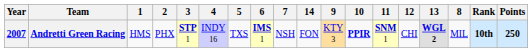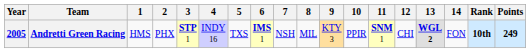 <table class="wikitable" style="text-align:center; font-size:85%">
 <tr>
 <th>Year</th>
 <th>Team</th>
 <th>1</th>
 <th>2</th>
 <th>3</th>
 <th>4</th>
 <th>5</th>
 <th>6</th>
 <th>7</th>
-<th>14</th>
+<th>8</th>
 <th>9</th>
 <th>10</th>
 <th>11</th>
 <th>12</th>
 <th>13</th>
-<th>8</th>
+<th>14</th>
 <th>Rank</th>
 <th>Points</th>
 </tr>
 <tr>
-<th><a href='#'>2007</a></th>
+<th><a href='#'>2005</a></th>
 <th><a href='#'>Andretti Green Racing</a></th>
 <td><a href='#'>HMS</a></td>
 <td><a href='#'>PHX</a></td>
 <td style="background:#FFFFBF;"><strong><a href='#'>STP</a></strong><br><small>1</small></td>
 <td style="background:#CFCFFF;"><a href='#'>INDY</a><br><small>16</small></td>
 <td><a href='#'>TXS</a></td>
 <td style="background:#FFFFBF;"><strong><a href='#'>IMS</a></strong><br><small>1</small></td>
 <td><a href='#'>NSH</a></td>
-<td><a href='#'>FON</a></td>
+<td><a href='#'>MIL</a></td>
 <td style="background:#FFDF9F;"><a href='#'>KTY</a><br><small>3</small></td>
-<td><strong><a href='#'>PPIR</a></strong></td>
+<td><a href='#'>PPIR</a></td>
 <td style="background:#FFFFBF;"><strong><a href='#'>SNM</a></strong><br><small>1</small></td>
 <td><a href='#'>CHI</a></td>
 <td style="background:#DFDFDF;"><strong><a href='#'>WGL</a><br><small>2</small></strong></td>
-<td><a href='#'>MIL</a></td>
+<td><a href='#'>FON</a></td>
 <th style="background:#CFEAFF;">10th</th>
-<th style="background:#CFEAFF;">250</th>
+<th style="background:#CFEAFF;">249</th>
 </tr>
 </table>
